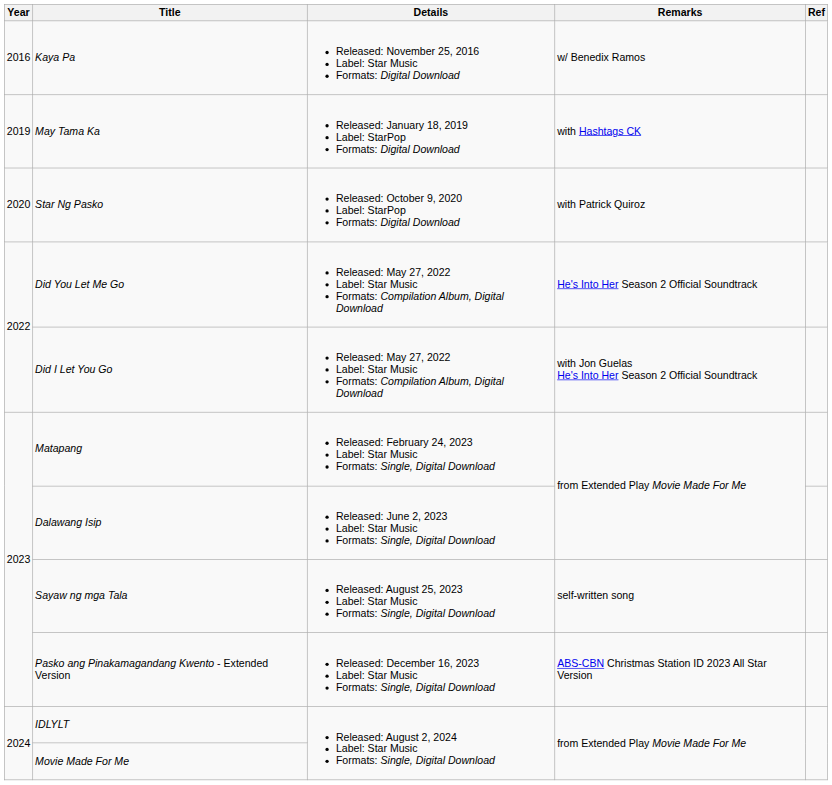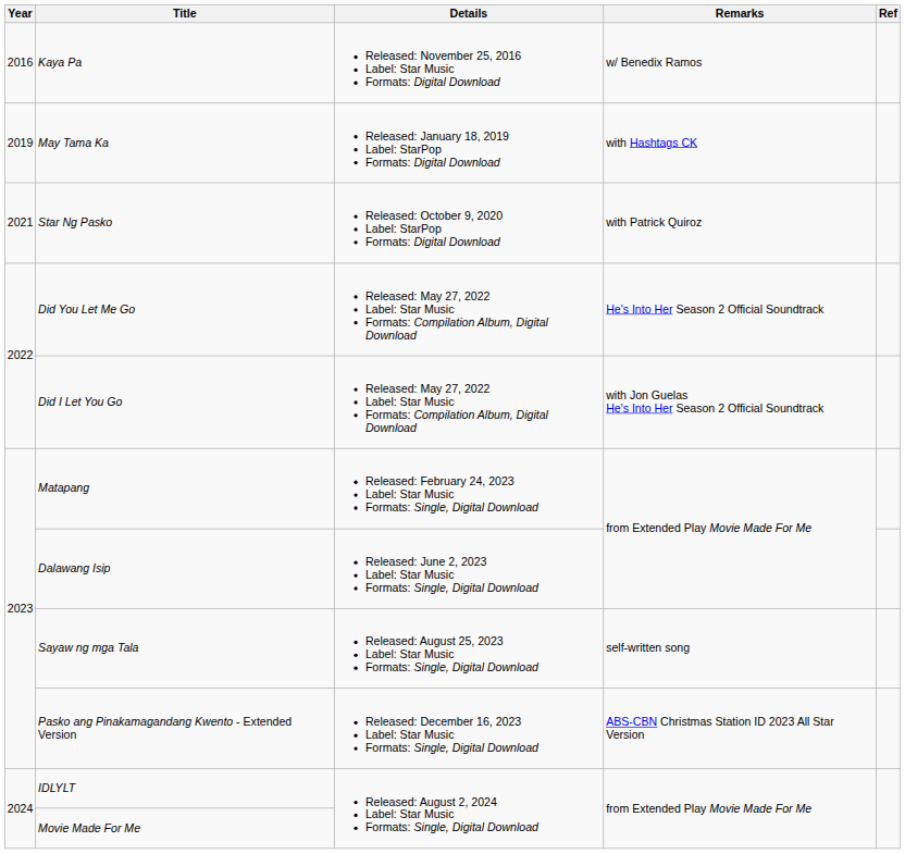 <table class="wikitable sortable">
 <tr>
 <th>Year</th>
 <th>Title</th>
 <th>Details</th>
 <th>Remarks</th>
 <th>Ref</th>
 </tr>
 <tr>
 <td>2016</td>
 <td><em>Kaya Pa</em></td>
 <td><br><ul><li>Released: November 25, 2016</li><li>Label: Star Music</li><li>Formats: <em>Digital Download</em></li></ul></td>
 <td>w/ Benedix Ramos</td>
 <td></td>
 </tr>
 <tr>
 <td>2019</td>
 <td><em>May Tama Ka</em></td>
 <td><br><ul><li>Released: January 18, 2019</li><li>Label: StarPop</li><li>Formats: <em>Digital Download</em></li></ul></td>
 <td>with <a href='#'>Hashtags CK</a></td>
 <td></td>
 </tr>
 <tr>
-<td>2020</td>
+<td>2021</td>
 <td><em>Star Ng Pasko</em></td>
 <td><br><ul><li>Released: October 9, 2020</li><li>Label: StarPop</li><li>Formats: <em>Digital Download</em></li></ul></td>
 <td>with Patrick Quiroz</td>
 <td></td>
 </tr>
 <tr>
 <td rowspan="2">2022</td>
 <td><em>Did You Let Me Go</em></td>
 <td><br><ul><li>Released: May 27, 2022</li><li>Label: Star Music</li><li>Formats: <em>Compilation Album, Digital Download</em></li></ul></td>
 <td><a href='#'>He's Into Her</a> Season 2 Official Soundtrack</td>
 <td></td>
 </tr>
 <tr>
 <td><em>Did I Let You Go</em></td>
 <td><br><ul><li>Released: May 27, 2022</li><li>Label: Star Music</li><li>Formats: <em>Compilation Album, Digital Download</em></li></ul></td>
 <td>with Jon Guelas<br><a href='#'>He's Into Her</a> Season 2 Official Soundtrack</td>
 <td></td>
 </tr>
 <tr>
 <td rowspan="4">2023</td>
 <td><em>Matapang</em></td>
 <td><br><ul><li>Released: February 24, 2023</li><li>Label: Star Music</li><li>Formats: <em>Single, Digital Download</em></li></ul></td>
 <td rowspan=2>from Extended Play <em>Movie Made For Me</em></td>
 <td><br><br></td>
 </tr>
 <tr>
 <td><em>Dalawang Isip</em></td>
 <td><br><ul><li>Released: June 2, 2023</li><li>Label: Star Music</li><li>Formats: <em>Single, Digital Download</em></li></ul></td>
 <td></td>
 </tr>
 <tr>
 <td><em>Sayaw ng mga Tala</em></td>
 <td><br><ul><li>Released: August 25, 2023</li><li>Label: Star Music</li><li>Formats: <em>Single, Digital Download</em></li></ul></td>
 <td>self-written song</td>
 <td></td>
 </tr>
 <tr>
 <td><em>Pasko ang Pinakamagandang Kwento</em> - Extended Version</td>
 <td><br><ul><li>Released: December 16, 2023</li><li>Label: Star Music</li><li>Formats: <em>Single, Digital Download</em></li></ul></td>
 <td><a href='#'>ABS-CBN</a> Christmas Station ID 2023 All Star Version</td>
 <td></td>
 </tr>
 <tr>
 <td rowspan=2>2024</td>
 <td><em>IDLYLT</em></td>
 <td rowspan=2><br><ul><li>Released: August 2, 2024</li><li>Label: Star Music</li><li>Formats: <em>Single, Digital Download</em></li></ul></td>
 <td rowspan=2>from Extended Play <em>Movie Made For Me</em></td>
 <td rowspan=2></td>
 </tr>
 <tr>
 <td><em>Movie Made For Me</em></td>
 </tr>
 </table>
